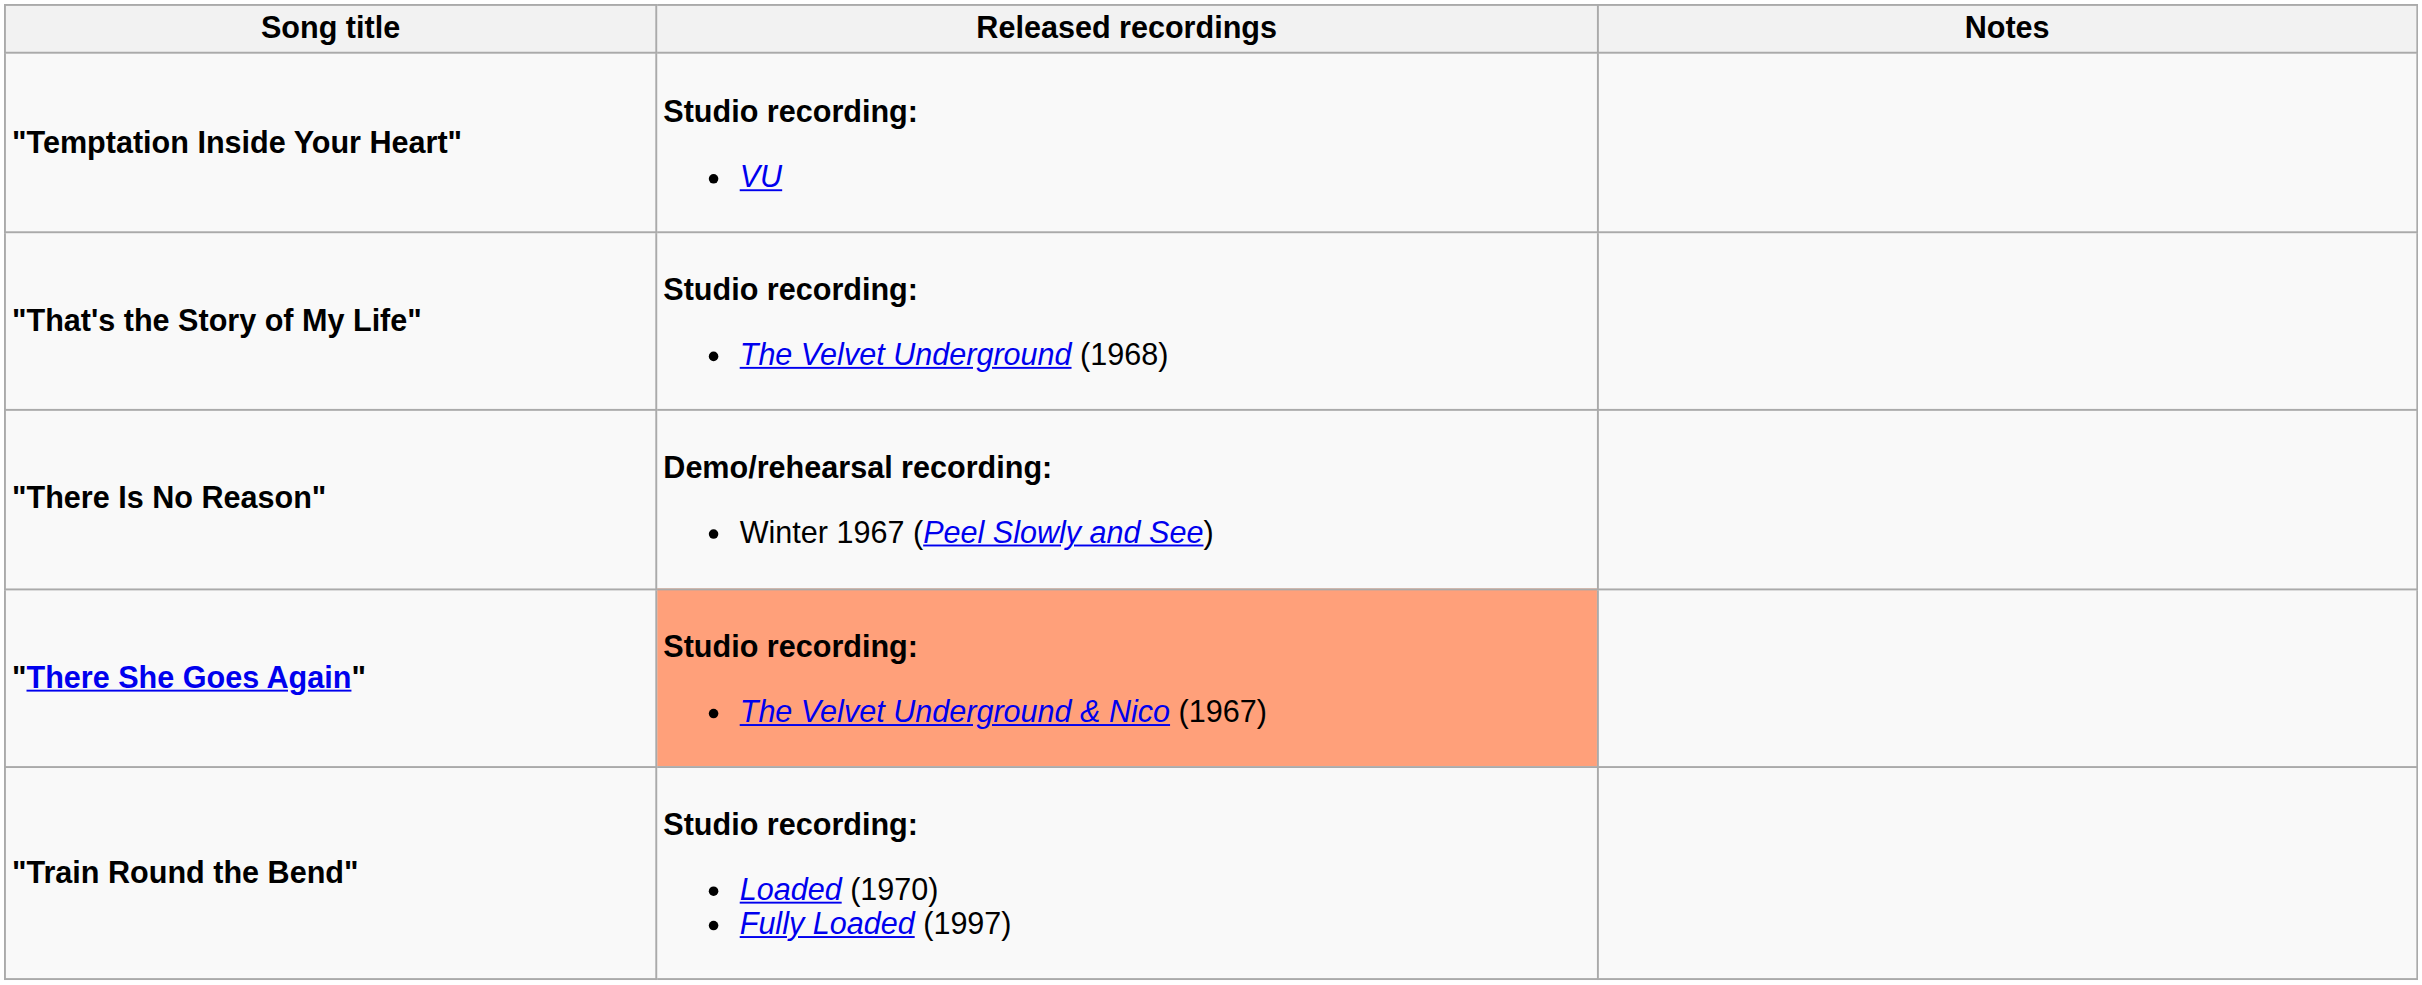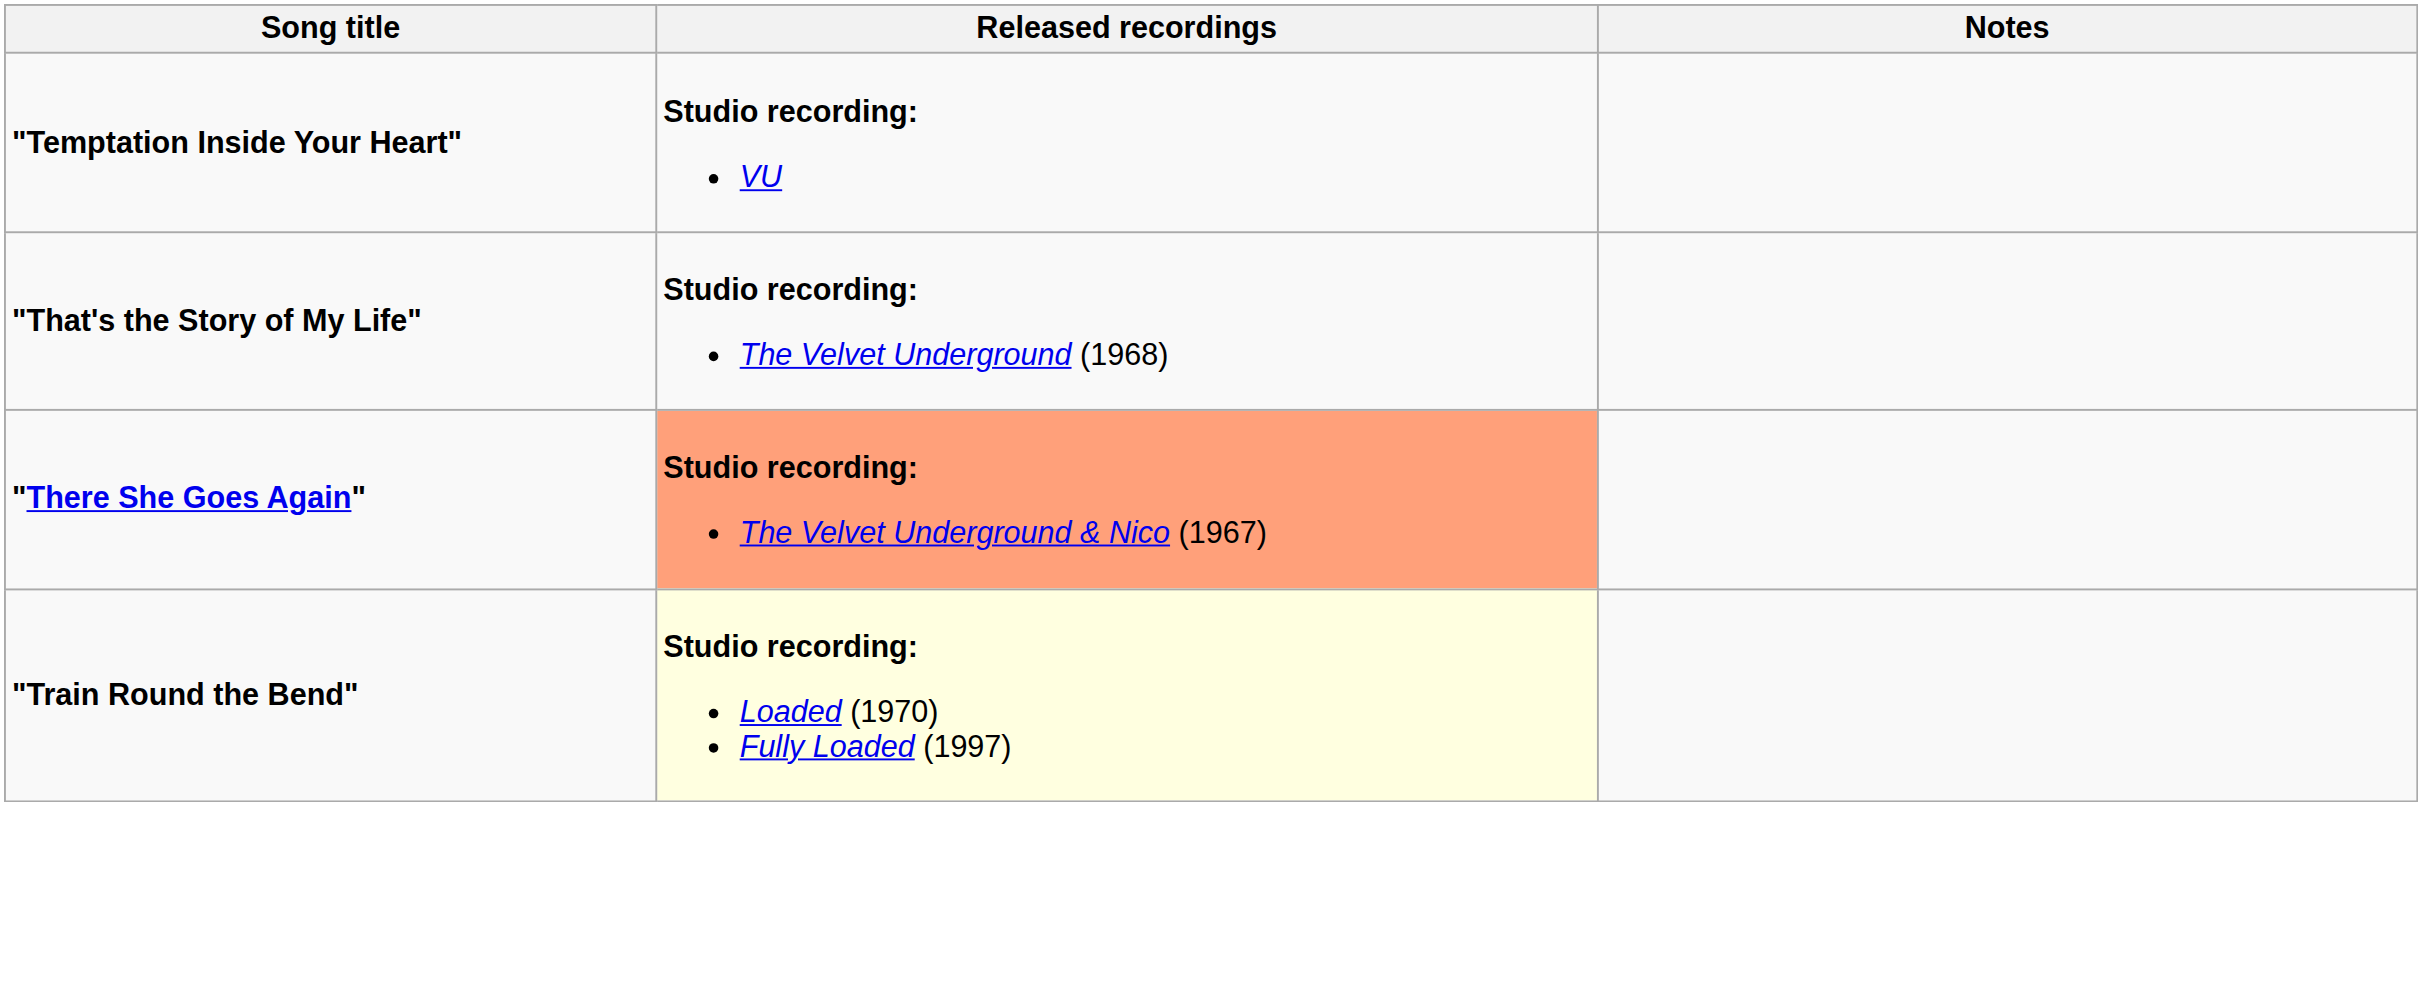 <table class="wikitable" style="width:100%;">
 <tr>
 <th style="width:27%;">Song title</th>
 <th style="width:39%;">Released recordings</th>
 <th style="width:34%;">Notes</th>
 </tr>
 <tr>
 <td><strong>"Temptation Inside Your Heart"</strong></td>
 <td><br><strong>Studio recording:</strong><ul><li><em><a href='#'>VU</a></em></li></ul></td>
 <td></td>
 </tr>
 <tr>
 <td><strong>"That's the Story of My Life"</strong></td>
 <td><br><strong>Studio recording:</strong><ul><li><em><a href='#'>The Velvet Underground</a></em> (1968)</li></ul></td>
 <td></td>
 </tr>
 <tr>
-<td><strong>"There Is No Reason"</strong></td>
-<td><br><strong>Demo/rehearsal recording:</strong><ul><li>Winter 1967 (<em><a href='#'>Peel Slowly and See</a></em>)</li></ul></td>
-<td></td>
-</tr>
-<tr>
 <td><strong>"<a href='#'>There She Goes Again</a>"</strong></td>
 <td style="background: lightsalmon;"><br><strong>Studio recording:</strong><ul><li><em><a href='#'>The Velvet Underground & Nico</a></em> (1967)</li></ul></td>
 <td></td>
 </tr>
 <tr>
 <td><strong>"Train Round the Bend"</strong></td>
-<td><br><strong>Studio recording:</strong><ul><li><em><a href='#'>Loaded</a></em> (1970)</li><li><em><a href='#'>Fully Loaded</a></em> (1997)</li></ul></td>
+<td style="background: lightyellow;"><br><strong>Studio recording:</strong><ul><li><em><a href='#'>Loaded</a></em> (1970)</li><li><em><a href='#'>Fully Loaded</a></em> (1997)</li></ul></td>
 <td></td>
 </tr>
 </table>
